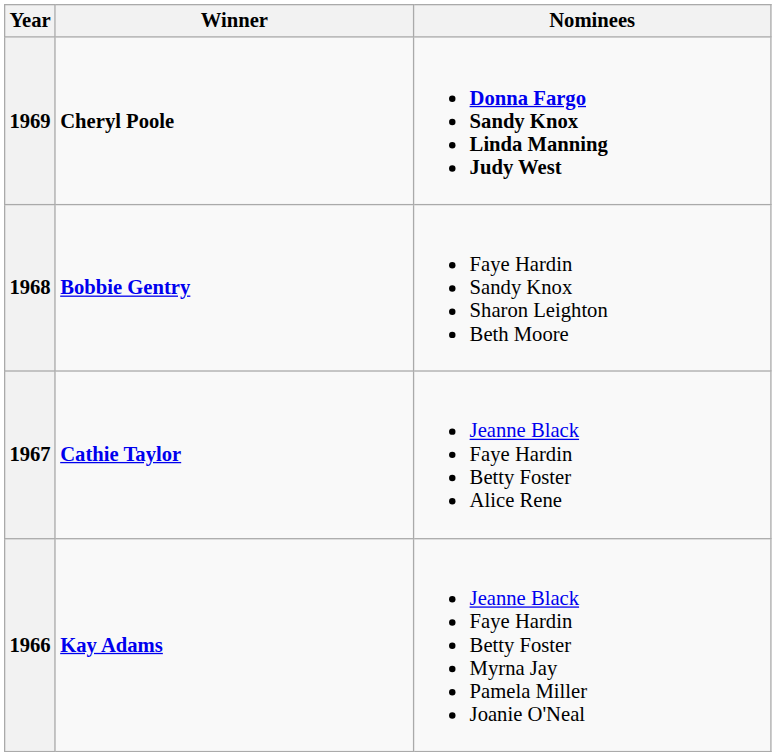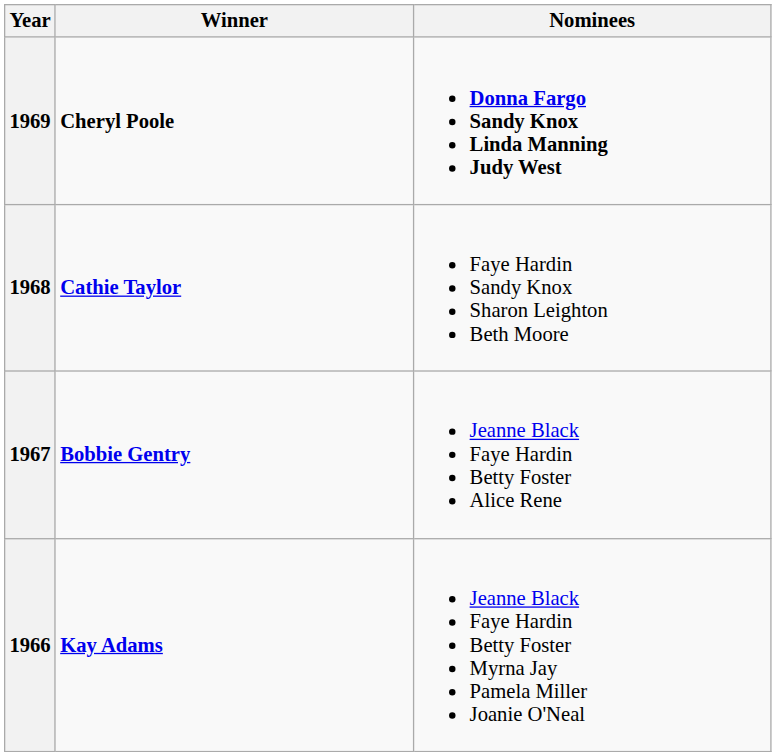 <table class="wikitable sortable">
 <tr>
 <th width="30px">Year</th>
 <th width="270px">Winner</th>
 <th width="270px">Nominees</th>
 </tr>
 <tr>
 <th>1969</th>
 <td> <strong>Cheryl Poole</strong></td>
 <td><strong><br><ul><li><a href='#'>Donna Fargo</a></li><li>Sandy Knox</li><li>Linda Manning</li><li>Judy West</li></ul></strong></td>
 </tr>
 <tr>
 <th>1968</th>
-<td> <strong><a href='#'>Bobbie Gentry</a></strong></td>
+<td> <strong><a href='#'>Cathie Taylor</a></strong></td>
 <td><br><ul><li>Faye Hardin</li><li>Sandy Knox</li><li>Sharon Leighton</li><li>Beth Moore</li></ul></td>
 </tr>
 <tr>
 <th>1967</th>
-<td> <strong><a href='#'>Cathie Taylor</a></strong></td>
+<td> <strong><a href='#'>Bobbie Gentry</a></strong></td>
 <td><br><ul><li><a href='#'>Jeanne Black</a></li><li>Faye Hardin</li><li>Betty Foster</li><li>Alice Rene</li></ul></td>
 </tr>
 <tr>
 <th>1966</th>
 <td> <strong><a href='#'>Kay Adams</a></strong></td>
 <td><br><ul><li><a href='#'>Jeanne Black</a></li><li>Faye Hardin</li><li>Betty Foster</li><li>Myrna Jay</li><li>Pamela Miller</li><li>Joanie O'Neal</li></ul></td>
 </tr>
 </table>
